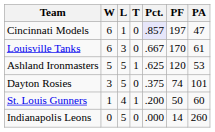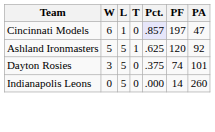 <table class="wikitable">
 <tr>
 <th>Team</th>
 <th>W</th>
 <th>L</th>
 <th>T</th>
 <th>Pct.</th>
 <th>PF</th>
 <th>PA</th>
 </tr>
 <tr align="center">
 <td align="left">Cincinnati Models</td>
 <td>6</td>
 <td>1</td>
 <td>0</td>
 <td style="background: lavender;">.857</td>
 <td>197</td>
 <td>47</td>
 </tr>
 <tr align="center">
-<td align="left"><a href='#'>Louisville Tanks</a></td>
-<td>6</td>
-<td>3</td>
-<td>0</td>
-<td>.667</td>
-<td>170</td>
-<td>61</td>
-</tr>
-<tr align="center">
 <td align="left">Ashland Ironmasters</td>
 <td>5</td>
 <td>5</td>
 <td>1</td>
 <td>.625</td>
 <td>120</td>
-<td>53</td>
+<td>92</td>
 </tr>
 <tr align="center">
 <td align="left">Dayton Rosies</td>
 <td>3</td>
 <td>5</td>
 <td>0</td>
 <td>.375</td>
 <td>74</td>
 <td>101</td>
 </tr>
 <tr align="center">
-<td align="left"><a href='#'>St. Louis Gunners</a></td>
-<td>1</td>
-<td>4</td>
-<td>1</td>
-<td>.200</td>
-<td>50</td>
-<td>60</td>
-</tr>
-<tr align="center">
 <td align="left">Indianapolis Leons</td>
 <td>0</td>
 <td>5</td>
 <td>0</td>
 <td>.000</td>
 <td>14</td>
 <td>260</td>
 </tr>
 </table>
